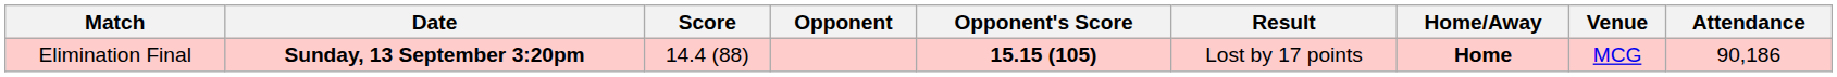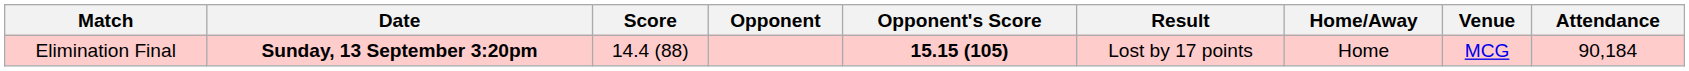 <table class="wikitable" style="font-size:90%; text-align:center; width: 100%; margin-left: auto; margin-right: auto;">
 <tr>
 <th>Match</th>
 <th>Date</th>
 <th>Score</th>
 <th>Opponent</th>
 <th>Opponent's Score</th>
 <th>Result</th>
 <th>Home/Away</th>
 <th>Venue</th>
 <th>Attendance</th>
 </tr>
 <tr style="background:#fcc;">
 <td>Elimination Final</td>
 <td><strong>Sunday, 13 September 3:20pm</strong></td>
 <td>14.4 (88)</td>
 <td></td>
 <td><strong>15.15 (105)</strong></td>
 <td>Lost by 17 points</td>
-<td><strong>Home</strong></td>
+<td>Home</td>
 <td><a href='#'>MCG</a></td>
-<td>90,186</td>
+<td>90,184</td>
 </tr>
 </table>
